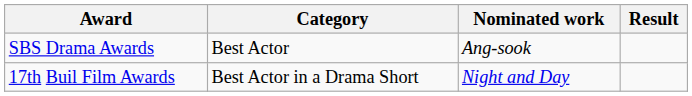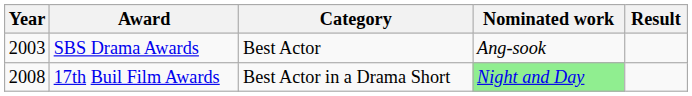 <table class="wikitable" style="width:600px">
 <tr>
+<th width=10>Year</th>
 <th>Award</th>
 <th>Category</th>
 <th>Nominated work</th>
 <th>Result</th>
 </tr>
 <tr>
+<td>2003</td>
 <td><a href='#'>SBS Drama Awards</a></td>
 <td>Best Actor</td>
 <td><em>Ang-sook</em></td>
 <td></td>
 </tr>
 <tr>
+<td>2008</td>
 <td><a href='#'>17th</a> <a href='#'>Buil Film Awards</a></td>
 <td>Best Actor in a Drama Short</td>
-<td><em><a href='#'>Night and Day</a></em></td>
+<td style="background: lightgreen;"><em><a href='#'>Night and Day</a></em></td>
 <td></td>
 </tr>
 </table>
